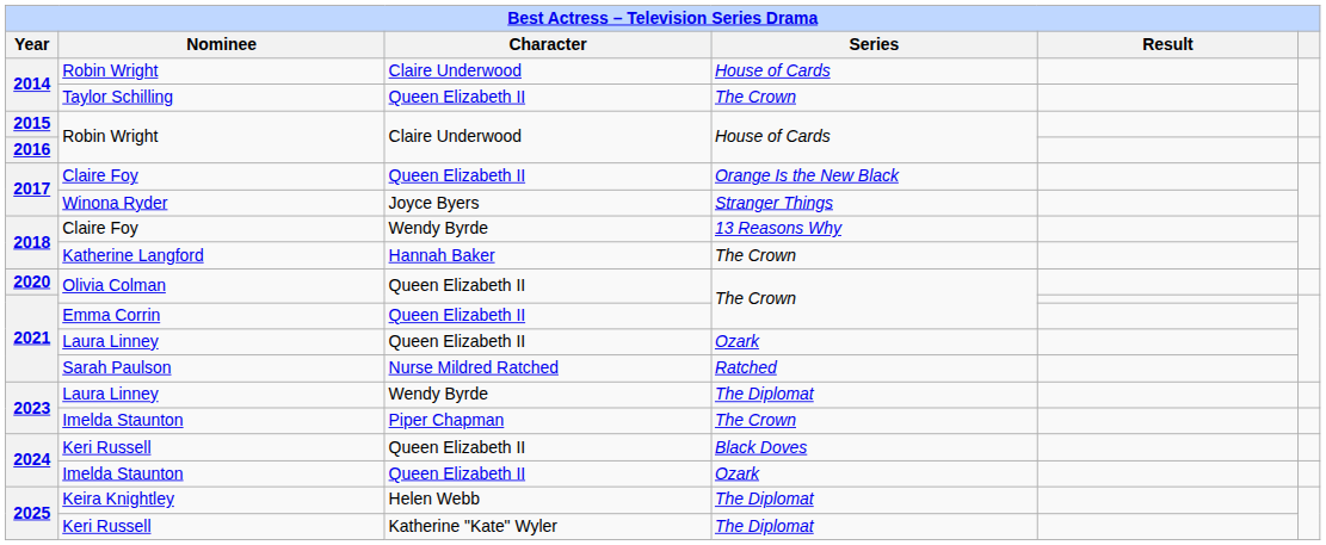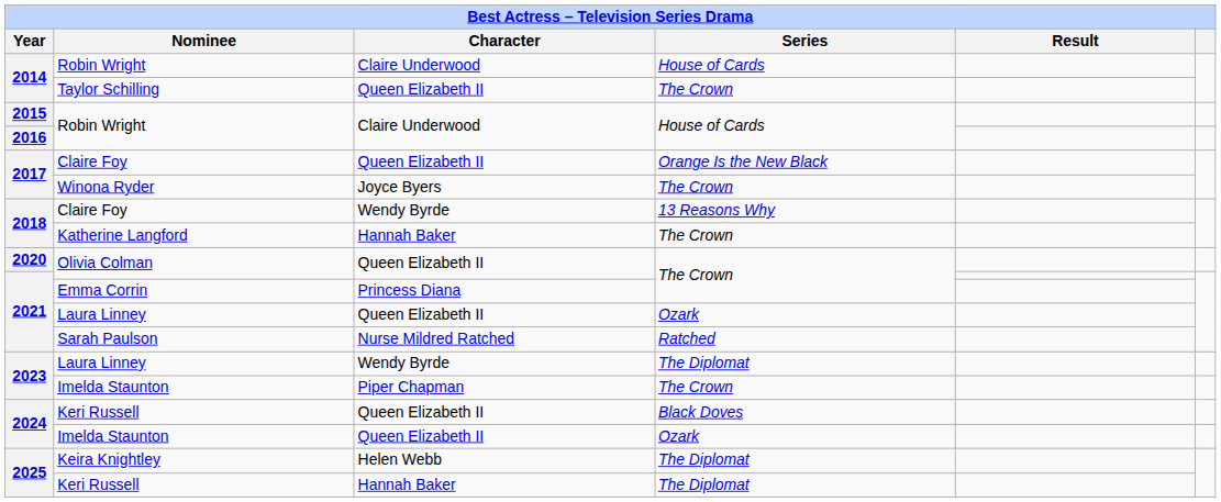 <table class="wikitable plainrowheaders" style="width:80%;">
 <tr style="background:#bfd7ff;">
 <td colspan="6" style="text-align:center;"><strong><a href='#'>Best Actress – Television Series Drama</a></strong></td>
 </tr>
 <tr style="background:#ebf5ff;">
 <th style="width:1%;">Year</th>
 <th style="width:15%;">Nominee</th>
 <th style="width:15%;">Character</th>
 <th style="width:15%;">Series</th>
 <th style="width:12%;">Result</th>
 <th style="width:1%;"></th>
 </tr>
 <tr>
 <th scope=row rowspan="2" style="text-align:center;"><a href='#'>2014</a></th>
 <td><a href='#'>Robin Wright</a></td>
 <td><a href='#'>Claire Underwood</a></td>
 <td><em><a href='#'>House of Cards</a></em></td>
 <td></td>
 <td rowspan="2" style="text-align:center;"></td>
 </tr>
 <tr>
 <td><a href='#'>Taylor Schilling</a></td>
 <td><a href='#'>Queen Elizabeth II</a></td>
 <td><em><a href='#'>The Crown</a></em></td>
 <td></td>
 </tr>
 <tr>
 <th scope=row style="text-align:center;"><a href='#'>2015</a></th>
 <td rowspan="2">Robin Wright</td>
 <td rowspan="2">Claire Underwood</td>
 <td rowspan="2"><em>House of Cards</em></td>
 <td></td>
 <td style="text-align:center;"></td>
 </tr>
 <tr>
 <th scope=row style="text-align:center;"><a href='#'>2016</a></th>
 <td></td>
 <td style="text-align:center;"></td>
 </tr>
 <tr>
 <th scope=row rowspan="2" style="text-align:center;"><a href='#'>2017</a></th>
 <td><a href='#'>Claire Foy</a></td>
 <td><a href='#'>Queen Elizabeth II</a></td>
 <td><em><a href='#'>Orange Is the New Black</a></em></td>
 <td></td>
 <td rowspan="2" style="text-align:center;"></td>
 </tr>
 <tr>
 <td><a href='#'>Winona Ryder</a></td>
 <td>Joyce Byers</td>
-<td><em><a href='#'>Stranger Things</a></em></td>
+<td><em><a href='#'>The Crown</a></em></td>
 <td></td>
 </tr>
 <tr>
 <th scope=row rowspan="2" style="text-align:center;"><a href='#'>2018</a></th>
 <td>Claire Foy</td>
 <td>Wendy Byrde</td>
 <td><em><a href='#'>13 Reasons Why</a></em></td>
 <td></td>
 <td rowspan="2" style="text-align:center;"></td>
 </tr>
 <tr>
 <td><a href='#'>Katherine Langford</a></td>
 <td><a href='#'>Hannah Baker</a></td>
 <td><em>The Crown</em></td>
 <td></td>
 </tr>
 <tr>
 <th scope=row style="text-align:center;"><a href='#'>2020</a></th>
 <td rowspan="2"><a href='#'>Olivia Colman</a></td>
 <td rowspan="2">Queen Elizabeth II</td>
 <td rowspan="3"><em>The Crown</em></td>
 <td></td>
 <td style="text-align:center;"></td>
 </tr>
 <tr>
 <th scope="row" rowspan="4" style="text-align:center;"><a href='#'>2021</a></th>
 <td></td>
 <td rowspan="4" style="text-align:center;"></td>
 </tr>
 <tr>
 <td><a href='#'>Emma Corrin</a></td>
-<td><a href='#'>Queen Elizabeth II</a></td>
+<td><a href='#'>Princess Diana</a></td>
 <td></td>
 </tr>
 <tr>
 <td><a href='#'>Laura Linney</a></td>
 <td>Queen Elizabeth II</td>
 <td><em><a href='#'>Ozark</a></em></td>
 <td></td>
 </tr>
 <tr>
 <td><a href='#'>Sarah Paulson</a></td>
 <td><a href='#'>Nurse Mildred Ratched</a></td>
 <td><em><a href='#'>Ratched</a></em></td>
 <td></td>
 </tr>
 <tr>
 <th scope=row rowspan="2" style="text-align:center;"><a href='#'>2023</a></th>
 <td><a href='#'>Laura Linney</a></td>
 <td>Wendy Byrde</td>
 <td><em><a href='#'>The Diplomat</a></em></td>
 <td></td>
 <td></td>
 </tr>
 <tr>
 <td><a href='#'>Imelda Staunton</a></td>
 <td><a href='#'>Piper Chapman</a></td>
 <td><em><a href='#'>The Crown</a></em></td>
 <td></td>
 <td></td>
 </tr>
 <tr>
 <th scope=row rowspan="2" style="text-align:center;"><a href='#'>2024</a></th>
 <td><a href='#'>Keri Russell</a></td>
 <td>Queen Elizabeth II</td>
 <td><em><a href='#'>Black Doves</a></em></td>
 <td></td>
 <td></td>
 </tr>
 <tr>
 <td><a href='#'>Imelda Staunton</a></td>
 <td><a href='#'>Queen Elizabeth II</a></td>
 <td><em><a href='#'>Ozark</a></em></td>
 <td></td>
 <td></td>
 </tr>
 <tr>
 <th scope=row rowspan=2 style="text-align:center;"><a href='#'>2025</a></th>
 <td><a href='#'>Keira Knightley</a></td>
 <td>Helen Webb</td>
 <td><em><a href='#'>The Diplomat</a></em></td>
 <td></td>
 <td rowspan=2></td>
 </tr>
 <tr>
 <td><a href='#'>Keri Russell</a></td>
-<td>Katherine "Kate" Wyler</td>
+<td><a href='#'>Hannah Baker</a></td>
 <td><em><a href='#'>The Diplomat</a></em></td>
 <td></td>
 </tr>
 </table>
